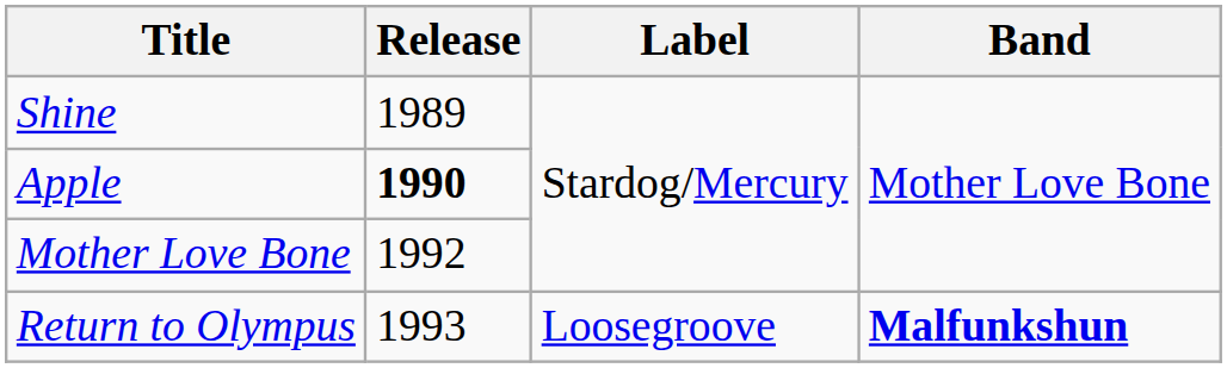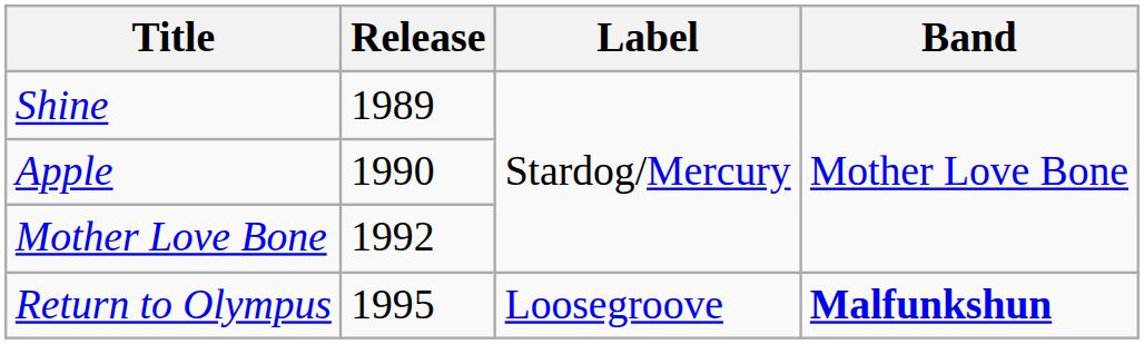 <table class="wikitable">
 <tr>
 <th>Title</th>
 <th>Release</th>
 <th>Label</th>
 <th>Band</th>
 </tr>
 <tr>
 <td><em><a href='#'>Shine</a></em></td>
 <td>1989</td>
 <td rowspan=3>Stardog/<a href='#'>Mercury</a></td>
 <td rowspan=3><a href='#'>Mother Love Bone</a></td>
 </tr>
 <tr>
 <td><em><a href='#'>Apple</a></em></td>
-<td><strong>1990</strong></td>
+<td>1990</td>
 </tr>
 <tr>
 <td><em><a href='#'>Mother Love Bone</a></em></td>
 <td>1992</td>
 </tr>
 <tr>
 <td><em><a href='#'>Return to Olympus</a></em></td>
-<td>1993</td>
+<td>1995</td>
 <td><a href='#'>Loosegroove</a></td>
 <td><strong><a href='#'>Malfunkshun</a></strong></td>
 </tr>
 </table>
